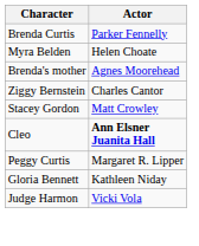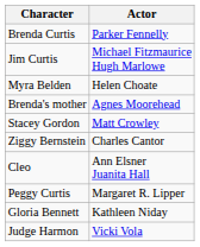 <table class="wikitable">
 <tr>
 <th>Character</th>
 <th>Actor</th>
 </tr>
 <tr>
 <td>Brenda Curtis</td>
 <td><a href='#'>Parker Fennelly</a></td>
 </tr>
 <tr>
+<td>Jim Curtis</td>
+<td><a href='#'>Michael Fitzmaurice</a><br><a href='#'>Hugh Marlowe</a></td>
+</tr>
+<tr>
 <td>Myra Belden</td>
 <td>Helen Choate</td>
 </tr>
 <tr>
 <td>Brenda's mother</td>
 <td><a href='#'>Agnes Moorehead</a></td>
 </tr>
 <tr>
+<td>Stacey Gordon</td>
+<td><a href='#'>Matt Crowley</a></td>
+</tr>
+<tr>
 <td>Ziggy Bernstein</td>
 <td>Charles Cantor</td>
 </tr>
 <tr>
-<td>Stacey Gordon</td>
-<td><a href='#'>Matt Crowley</a></td>
-</tr>
-<tr>
 <td>Cleo</td>
-<td><strong>Ann Elsner<br><a href='#'>Juanita Hall</a></strong></td>
+<td>Ann Elsner<br><a href='#'>Juanita Hall</a></td>
 </tr>
 <tr>
 <td>Peggy Curtis</td>
 <td>Margaret R. Lipper</td>
 </tr>
 <tr>
 <td>Gloria Bennett</td>
 <td>Kathleen Niday</td>
 </tr>
 <tr>
 <td>Judge Harmon</td>
 <td><a href='#'>Vicki Vola</a></td>
 </tr>
 </table>
